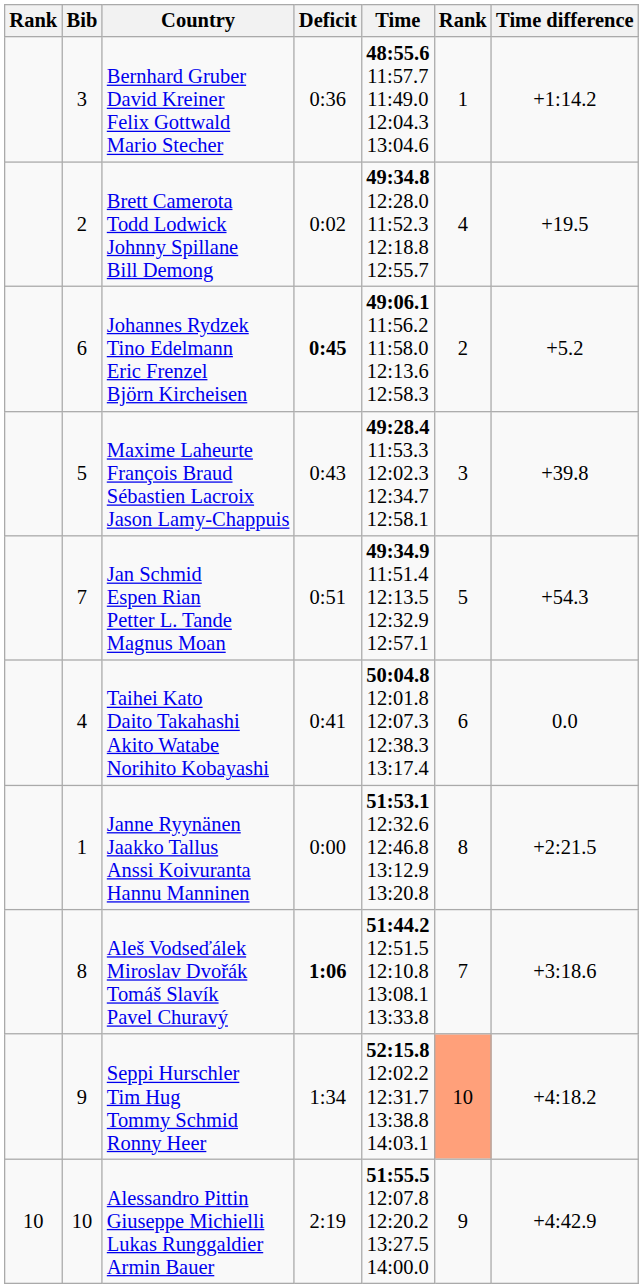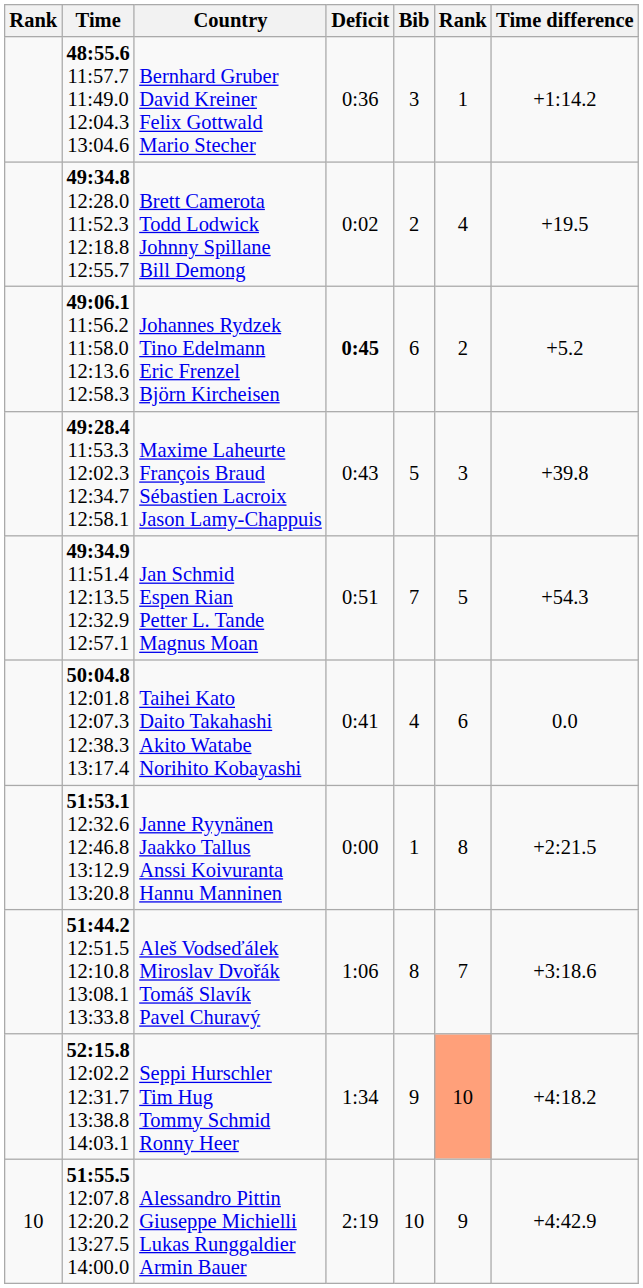 <table class="wikitable sortable" style="text-align:center">
 <tr>
 <th>Rank</th>
-<th>Bib</th>
+<th>Time</th>
 <th>Country</th>
 <th>Deficit</th>
-<th>Time</th>
+<th>Bib</th>
 <th>Rank</th>
 <th>Time difference</th>
 </tr>
 <tr>
 <td></td>
-<td>3</td>
+<td><strong>48:55.6</strong><br>11:57.7<br>11:49.0<br>12:04.3<br>13:04.6</td>
 <td align="left"><br><a href='#'>Bernhard Gruber</a><br><a href='#'>David Kreiner</a><br><a href='#'>Felix Gottwald</a><br><a href='#'>Mario Stecher</a></td>
 <td>0:36</td>
-<td><strong>48:55.6</strong><br>11:57.7<br>11:49.0<br>12:04.3<br>13:04.6</td>
+<td>3</td>
 <td>1</td>
 <td>+1:14.2</td>
 </tr>
 <tr>
 <td></td>
-<td>2</td>
+<td><strong>49:34.8</strong><br>12:28.0<br>11:52.3<br>12:18.8<br>12:55.7</td>
 <td align="left"><br><a href='#'>Brett Camerota</a><br><a href='#'>Todd Lodwick</a><br><a href='#'>Johnny Spillane</a><br><a href='#'>Bill Demong</a></td>
 <td>0:02</td>
-<td><strong>49:34.8</strong><br>12:28.0<br>11:52.3<br>12:18.8<br>12:55.7</td>
+<td>2</td>
 <td>4</td>
 <td>+19.5</td>
 </tr>
 <tr>
 <td></td>
-<td>6</td>
+<td><strong>49:06.1</strong><br>11:56.2<br>11:58.0<br>12:13.6<br>12:58.3</td>
 <td align="left"><br><a href='#'>Johannes Rydzek</a><br><a href='#'>Tino Edelmann</a><br><a href='#'>Eric Frenzel</a><br><a href='#'>Björn Kircheisen</a></td>
 <td><strong>0:45</strong></td>
-<td><strong>49:06.1</strong><br>11:56.2<br>11:58.0<br>12:13.6<br>12:58.3</td>
+<td>6</td>
 <td>2</td>
 <td>+5.2</td>
 </tr>
 <tr>
 <td></td>
-<td>5</td>
+<td><strong>49:28.4</strong><br>11:53.3<br>12:02.3<br>12:34.7<br>12:58.1</td>
 <td align="left"><br><a href='#'>Maxime Laheurte</a><br><a href='#'>François Braud</a><br><a href='#'>Sébastien Lacroix</a><br><a href='#'>Jason Lamy-Chappuis</a></td>
 <td>0:43</td>
-<td><strong>49:28.4</strong><br>11:53.3<br>12:02.3<br>12:34.7<br>12:58.1</td>
+<td>5</td>
 <td>3</td>
 <td>+39.8</td>
 </tr>
 <tr>
 <td></td>
-<td>7</td>
+<td><strong>49:34.9</strong><br>11:51.4<br>12:13.5<br>12:32.9<br>12:57.1</td>
 <td align="left"><br><a href='#'>Jan Schmid</a><br><a href='#'>Espen Rian</a><br><a href='#'>Petter L. Tande</a><br><a href='#'>Magnus Moan</a></td>
 <td>0:51</td>
-<td><strong>49:34.9</strong><br>11:51.4<br>12:13.5<br>12:32.9<br>12:57.1</td>
+<td>7</td>
 <td>5</td>
 <td>+54.3</td>
 </tr>
 <tr>
 <td></td>
-<td>4</td>
+<td><strong>50:04.8</strong> <br>12:01.8<br>12:07.3<br>12:38.3<br>13:17.4</td>
 <td align="left"><br><a href='#'>Taihei Kato</a><br><a href='#'>Daito Takahashi</a><br><a href='#'>Akito Watabe</a><br><a href='#'>Norihito Kobayashi</a></td>
 <td>0:41</td>
-<td><strong>50:04.8</strong> <br>12:01.8<br>12:07.3<br>12:38.3<br>13:17.4</td>
+<td>4</td>
 <td>6</td>
 <td>0.0</td>
 </tr>
 <tr>
 <td></td>
-<td>1</td>
+<td><strong>51:53.1</strong><br>12:32.6<br>12:46.8<br>13:12.9<br>13:20.8</td>
 <td align="left"><br><a href='#'>Janne Ryynänen</a><br><a href='#'>Jaakko Tallus</a><br><a href='#'>Anssi Koivuranta</a><br><a href='#'>Hannu Manninen</a></td>
 <td>0:00</td>
-<td><strong>51:53.1</strong><br>12:32.6<br>12:46.8<br>13:12.9<br>13:20.8</td>
+<td>1</td>
 <td>8</td>
 <td>+2:21.5</td>
 </tr>
 <tr>
 <td></td>
+<td><strong>51:44.2</strong><br>12:51.5<br>12:10.8<br>13:08.1<br>13:33.8</td>
+<td align="left"><br><a href='#'>Aleš Vodseďálek</a><br><a href='#'>Miroslav Dvořák</a><br><a href='#'>Tomáš Slavík</a><br><a href='#'>Pavel Churavý</a></td>
+<td>1:06</td>
 <td>8</td>
-<td align="left"><br><a href='#'>Aleš Vodseďálek</a><br><a href='#'>Miroslav Dvořák</a><br><a href='#'>Tomáš Slavík</a><br><a href='#'>Pavel Churavý</a></td>
-<td><strong>1:06</strong></td>
-<td><strong>51:44.2</strong><br>12:51.5<br>12:10.8<br>13:08.1<br>13:33.8</td>
 <td>7</td>
 <td>+3:18.6</td>
 </tr>
 <tr>
 <td></td>
-<td>9</td>
+<td><strong>52:15.8</strong><br>12:02.2<br>12:31.7<br>13:38.8<br>14:03.1</td>
 <td align="left"><br><a href='#'>Seppi Hurschler</a><br><a href='#'>Tim Hug</a><br><a href='#'>Tommy Schmid</a><br><a href='#'>Ronny Heer</a></td>
 <td>1:34</td>
-<td><strong>52:15.8</strong><br>12:02.2<br>12:31.7<br>13:38.8<br>14:03.1</td>
+<td>9</td>
 <td style="background: lightsalmon;">10</td>
 <td>+4:18.2</td>
 </tr>
 <tr>
 <td>10</td>
-<td>10</td>
+<td><strong>51:55.5</strong><br>12:07.8<br>12:20.2<br>13:27.5<br>14:00.0</td>
 <td align="left"><br><a href='#'>Alessandro Pittin</a><br><a href='#'>Giuseppe Michielli</a><br><a href='#'>Lukas Runggaldier</a><br><a href='#'>Armin Bauer</a></td>
 <td>2:19</td>
-<td><strong>51:55.5</strong><br>12:07.8<br>12:20.2<br>13:27.5<br>14:00.0</td>
+<td>10</td>
 <td>9</td>
 <td>+4:42.9</td>
 </tr>
 </table>
